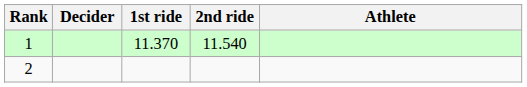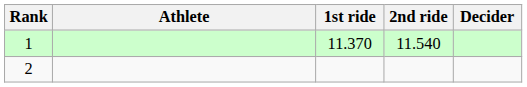 <table class=wikitable style="text-align:center">
 <tr>
 <th width=40>Rank</th>
-<th width=60>Decider</th>
+<th width=250>Athlete</th>
 <th width=60>1st ride</th>
 <th width=60>2nd ride</th>
-<th width=250>Athlete</th>
+<th width=60>Decider</th>
 </tr>
 <tr bgcolor=ccffcc>
 <td>1</td>
-<td></td>
+<td align=left></td>
 <td>11.370</td>
 <td>11.540</td>
-<td align=left></td>
+<td></td>
 </tr>
 <tr>
 <td>2</td>
+<td align=left></td>
 <td></td>
 <td></td>
 <td></td>
-<td align=left></td>
 </tr>
 </table>
